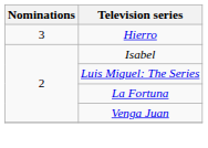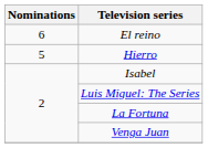 <table class="wikitable plainrowheaders" style="text-align: center; float:left; margin-right:1em;">
 <tr>
 <th scope="col">Nominations</th>
 <th scope="col" align="center">Television series</th>
 </tr>
 <tr>
-<td style="text-align:center">3</td>
+<td style="text-align:center">6</td>
+<td><em>El reino</em></td>
+</tr>
+<tr>
+<td style="text-align:center">5</td>
 <td><em><a href='#'>Hierro</a></em></td>
 </tr>
 <tr>
 <td rowspan="4" style="text-align:center">2</td>
 <td><em>Isabel</em></td>
 </tr>
 <tr>
 <td><em><a href='#'>Luis Miguel: The Series</a></em></td>
 </tr>
 <tr>
 <td><em><a href='#'>La Fortuna</a></em></td>
 </tr>
 <tr>
 <td><em><a href='#'>Venga Juan</a></em></td>
 </tr>
 <tr>
 </tr>
 </table>
